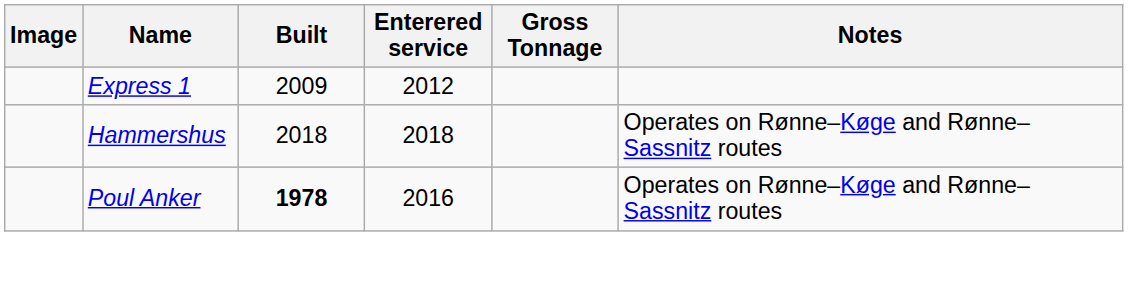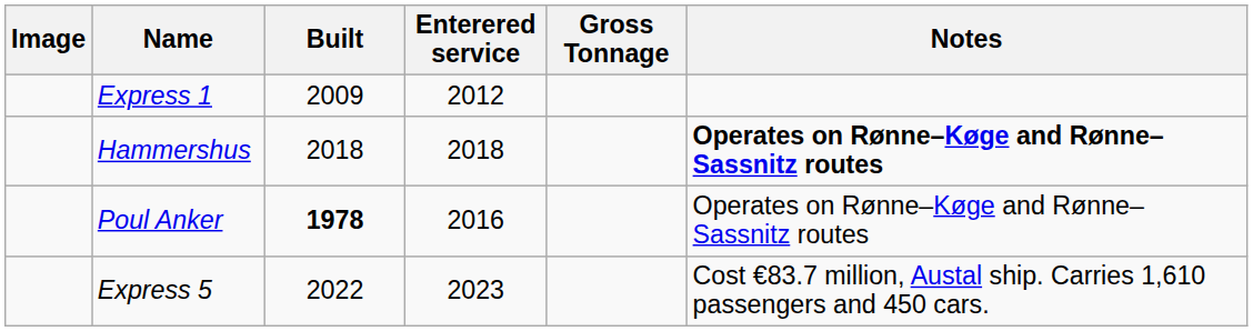 <table class="wikitable sortable" border="1">
 <tr>
 <th class="unsortable">Image</th>
 <th scope="col" width="100pt">Name</th>
 <th scope="col" width="80pt">Built</th>
 <th scope="col" width="80pt">Enterered service</th>
 <th scope="col" width="80pt">Gross Tonnage</th>
 <th scope="col" width="340pt" class="unsortable">Notes</th>
 </tr>
 <tr>
 <td></td>
 <td><em><a href='#'>Express 1</a></em></td>
 <td align="Center">2009</td>
 <td align="Center">2012</td>
 <td align="Center"></td>
 <td></td>
 </tr>
 <tr>
 <td></td>
 <td><em><a href='#'>Hammershus</a></em></td>
 <td align="Center">2018</td>
 <td align="Center">2018</td>
 <td align="Center"></td>
-<td>Operates on Rønne–<a href='#'>Køge</a> and Rønne–<a href='#'>Sassnitz</a> routes</td>
+<td><strong>Operates on Rønne–<a href='#'>Køge</a> and Rønne–<a href='#'>Sassnitz</a> routes</strong></td>
 </tr>
 <tr>
 <td></td>
 <td><em><a href='#'>Poul Anker</a></em></td>
 <td align="Center"><strong>1978</strong></td>
 <td align="Center">2016</td>
 <td align="Center"></td>
 <td>Operates on Rønne–<a href='#'>Køge</a> and Rønne–<a href='#'>Sassnitz</a> routes</td>
 </tr>
+<tr>
+<td></td>
+<td><em>Express 5</em></td>
+<td align="Center">2022</td>
+<td align="Center">2023</td>
+<td align="Center"></td>
+<td>Cost €83.7 million, <a href='#'>Austal</a> ship. Carries 1,610 passengers and 450 cars.</td>
+</tr>
 </table>
